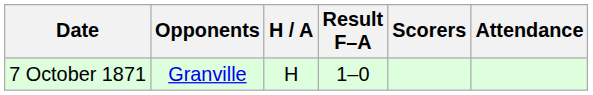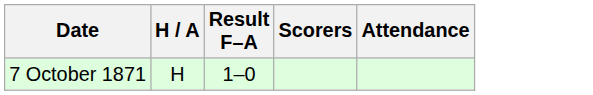 <table class="wikitable" style="text-align:center">
 <tr>
 <th>Date</th>
-<th>Opponents</th>
 <th>H / A</th>
 <th>Result<br>F–A</th>
 <th>Scorers</th>
 <th>Attendance</th>
 </tr>
 <tr bgcolor=#ddffdd>
 <td>7 October 1871</td>
-<td><a href='#'>Granville</a></td>
 <td>H</td>
 <td>1–0</td>
 <td></td>
 <td></td>
 </tr>
 </table>
